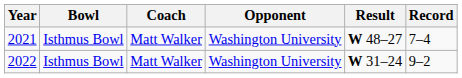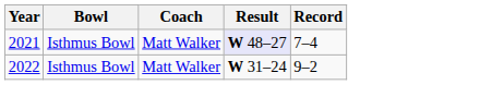 <table class="wikitable">
 <tr>
 <th>Year</th>
 <th>Bowl</th>
 <th>Coach</th>
-<th>Opponent</th>
 <th>Result</th>
 <th>Record</th>
 </tr>
 <tr>
 <td><a href='#'>2021</a></td>
 <td><a href='#'>Isthmus Bowl</a></td>
 <td><a href='#'>Matt Walker</a></td>
-<td><a href='#'>Washington University</a></td>
-<td><strong>W</strong> 48–27</td>
+<td style="background: lavender;"><strong>W</strong> 48–27</td>
 <td>7–4</td>
 </tr>
 <tr>
 <td><a href='#'>2022</a></td>
 <td><a href='#'>Isthmus Bowl</a></td>
 <td><a href='#'>Matt Walker</a></td>
-<td><a href='#'>Washington University</a></td>
 <td><strong>W</strong> 31–24</td>
 <td>9–2</td>
 </tr>
 </table>
